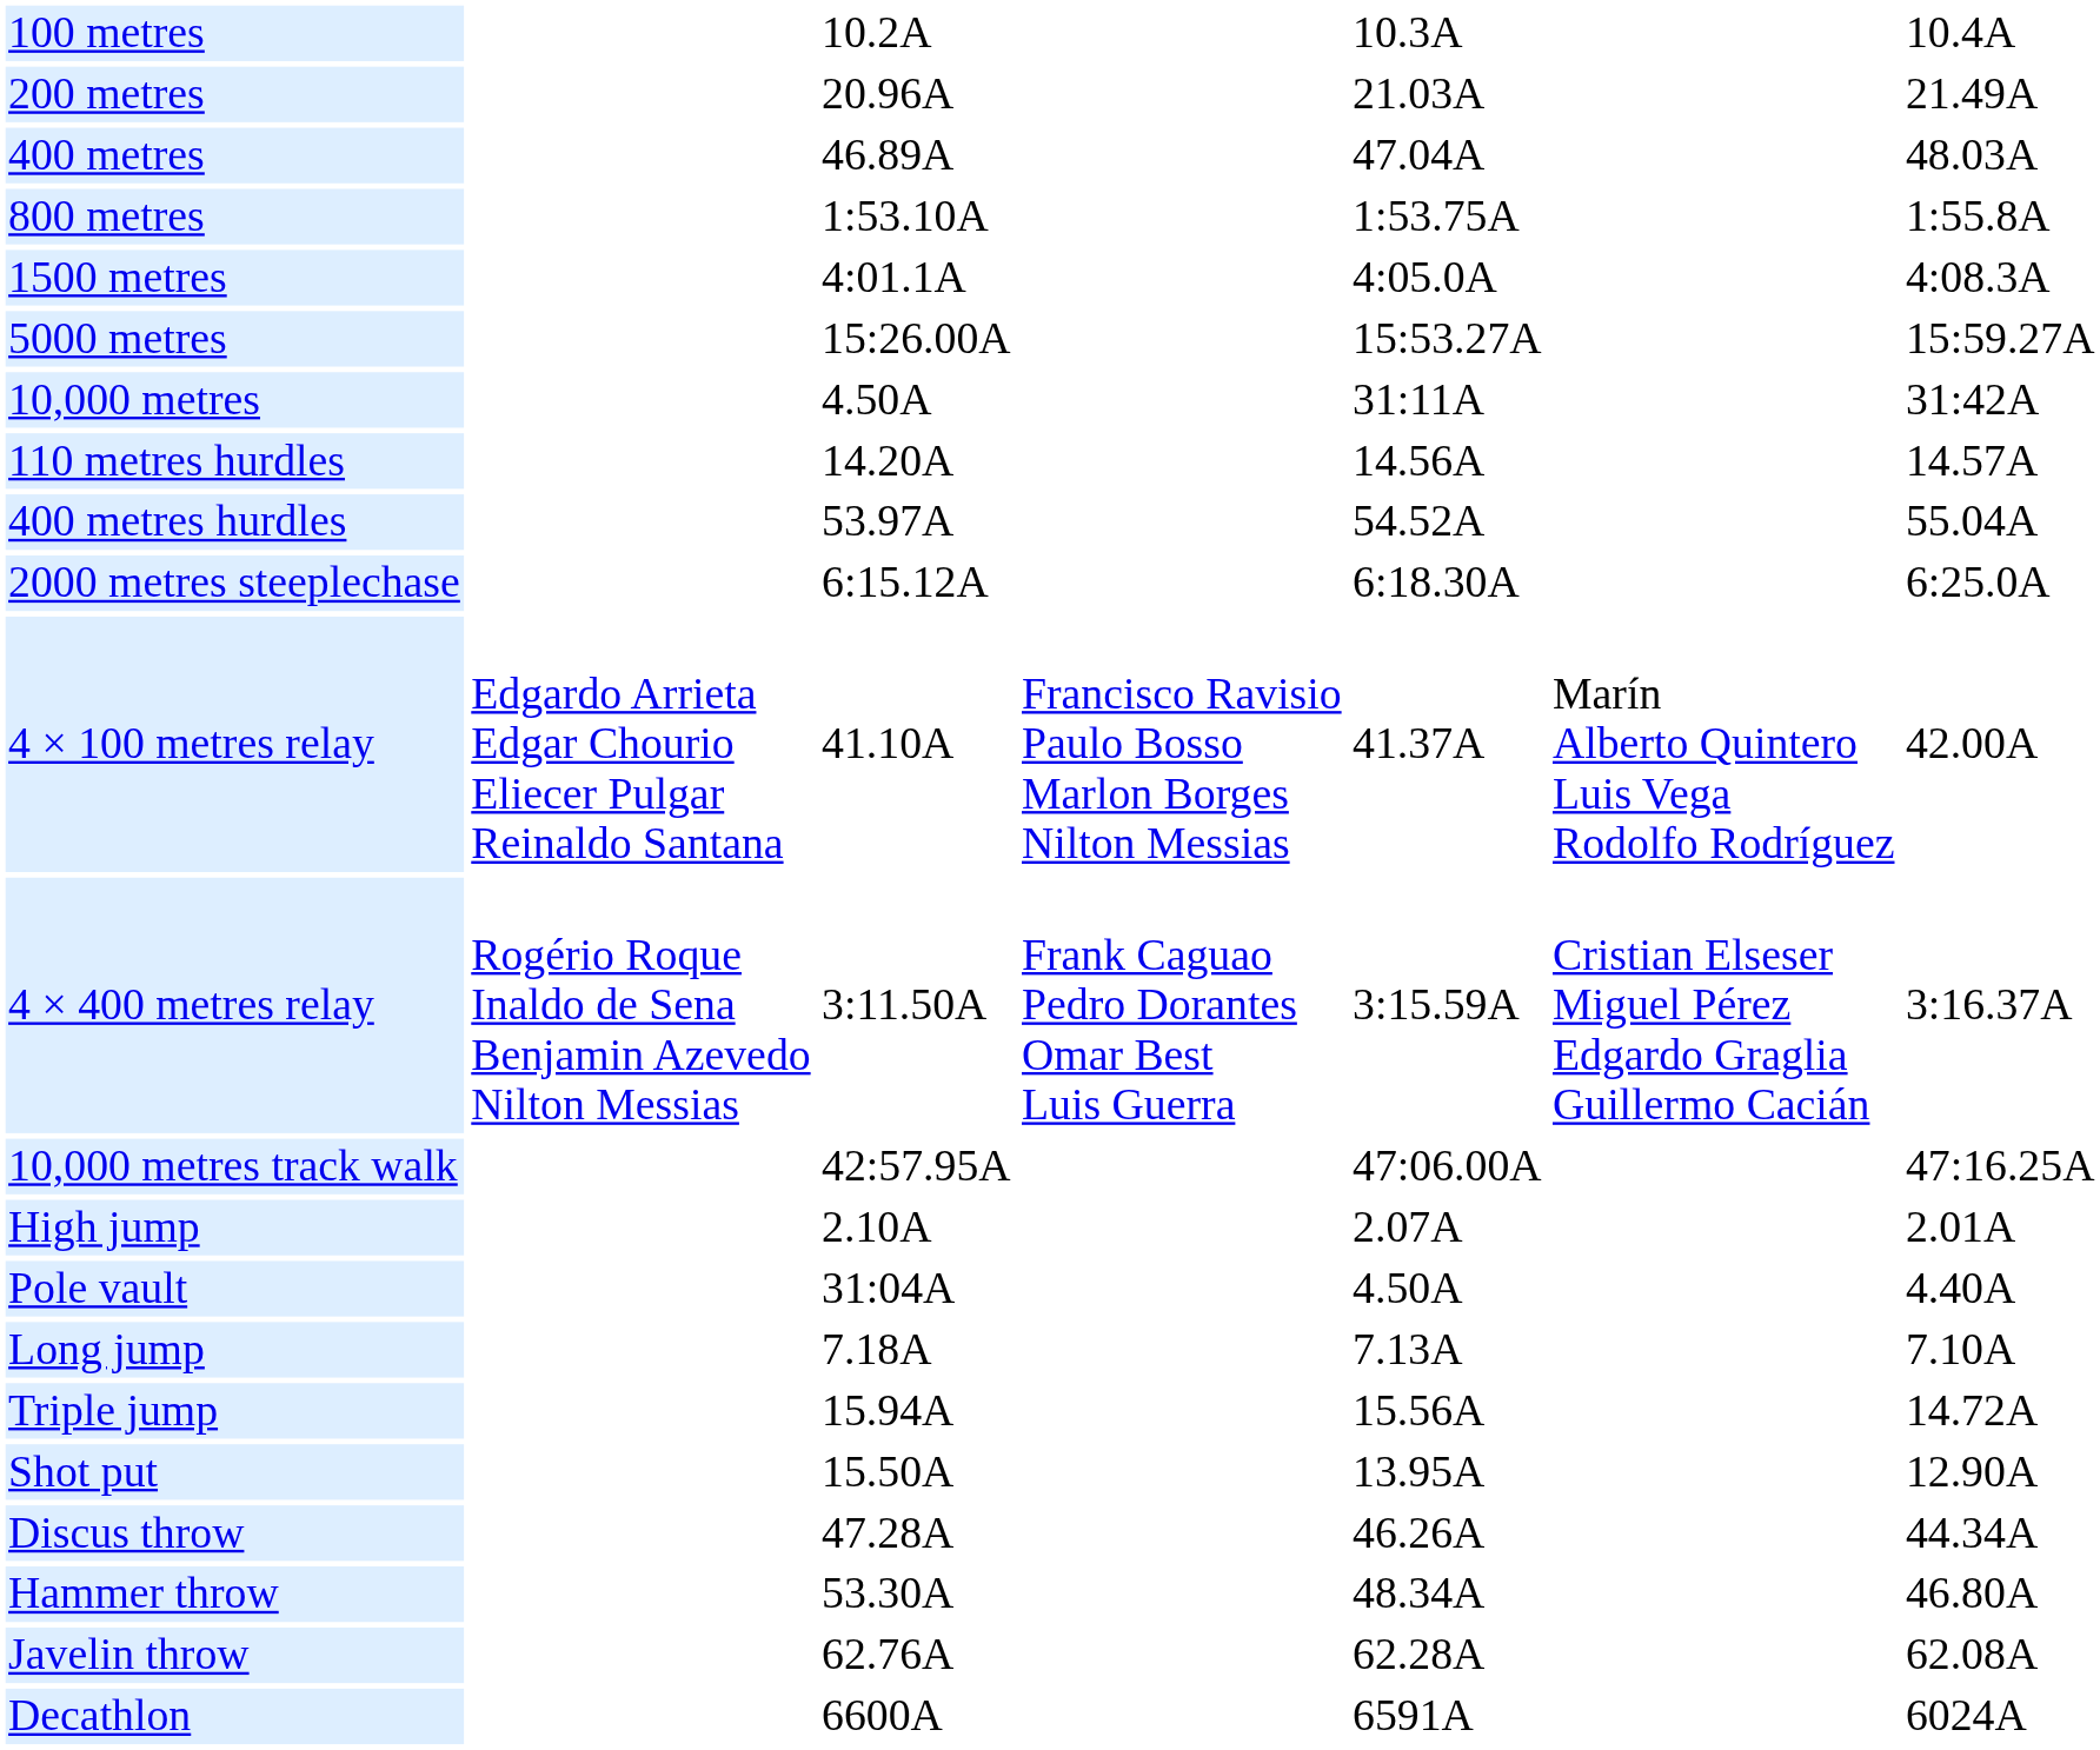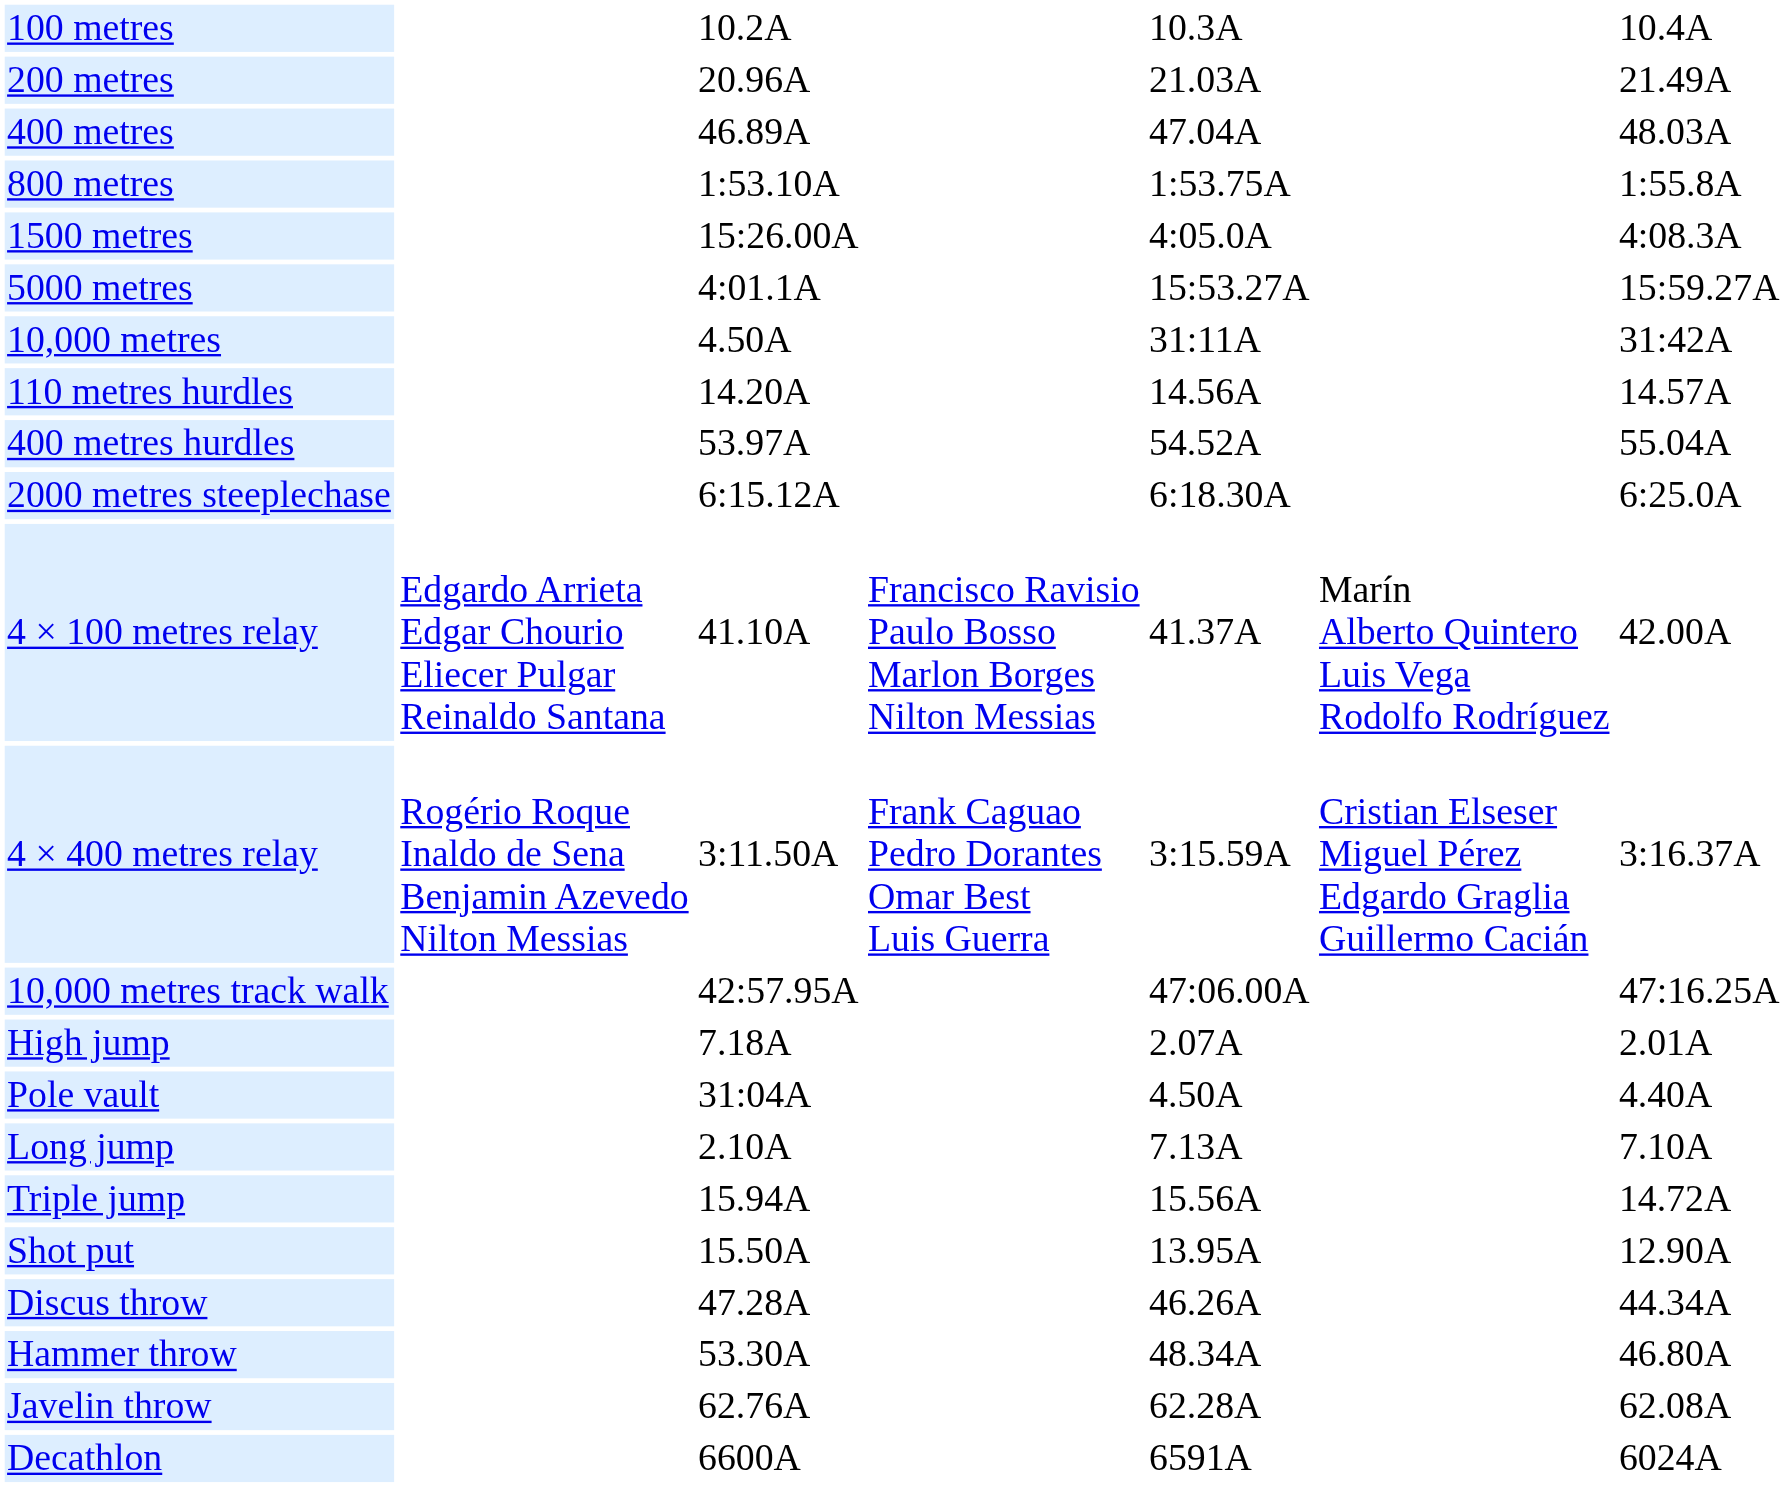 <table>
 <tr>
 <td bgcolor = DDEEFF><a href='#'>100 metres</a></td>
 <td></td>
 <td>10.2A</td>
 <td></td>
 <td>10.3A</td>
 <td></td>
 <td>10.4A</td>
 </tr>
 <tr>
 <td bgcolor = DDEEFF><a href='#'>200 metres</a></td>
 <td></td>
 <td>20.96A</td>
 <td></td>
 <td>21.03A</td>
 <td></td>
 <td>21.49A</td>
 </tr>
 <tr>
 <td bgcolor = DDEEFF><a href='#'>400 metres</a></td>
 <td></td>
 <td>46.89A</td>
 <td></td>
 <td>47.04A</td>
 <td></td>
 <td>48.03A</td>
 </tr>
 <tr>
 <td bgcolor = DDEEFF><a href='#'>800 metres</a></td>
 <td></td>
 <td>1:53.10A</td>
 <td></td>
 <td>1:53.75A</td>
 <td></td>
 <td>1:55.8A</td>
 </tr>
 <tr>
 <td bgcolor = DDEEFF><a href='#'>1500 metres</a></td>
 <td></td>
-<td>4:01.1A</td>
+<td>15:26.00A</td>
 <td></td>
 <td>4:05.0A</td>
 <td></td>
 <td>4:08.3A</td>
 </tr>
 <tr>
 <td bgcolor = DDEEFF><a href='#'>5000 metres</a></td>
 <td></td>
-<td>15:26.00A</td>
+<td>4:01.1A</td>
 <td></td>
 <td>15:53.27A</td>
 <td></td>
 <td>15:59.27A</td>
 </tr>
 <tr>
 <td bgcolor = DDEEFF><a href='#'>10,000 metres</a></td>
 <td></td>
 <td>4.50A</td>
 <td></td>
 <td>31:11A</td>
 <td></td>
 <td>31:42A</td>
 </tr>
 <tr>
 <td bgcolor = DDEEFF><a href='#'>110 metres hurdles</a></td>
 <td></td>
 <td>14.20A</td>
 <td></td>
 <td>14.56A</td>
 <td></td>
 <td>14.57A</td>
 </tr>
 <tr>
 <td bgcolor = DDEEFF><a href='#'>400 metres hurdles</a></td>
 <td></td>
 <td>53.97A</td>
 <td></td>
 <td>54.52A</td>
 <td></td>
 <td>55.04A</td>
 </tr>
 <tr>
 <td bgcolor = DDEEFF><a href='#'>2000 metres steeplechase</a></td>
 <td></td>
 <td>6:15.12A</td>
 <td></td>
 <td>6:18.30A</td>
 <td></td>
 <td>6:25.0A</td>
 </tr>
 <tr>
 <td bgcolor = DDEEFF><a href='#'>4 × 100 metres relay</a></td>
 <td><br><a href='#'>Edgardo Arrieta</a><br><a href='#'>Edgar Chourio</a><br><a href='#'>Eliecer Pulgar</a><br><a href='#'>Reinaldo Santana</a></td>
 <td>41.10A</td>
 <td><br><a href='#'>Francisco Ravisio</a><br><a href='#'>Paulo Bosso</a><br><a href='#'>Marlon Borges</a><br><a href='#'>Nilton Messias</a></td>
 <td>41.37A</td>
 <td><br>Marín<br><a href='#'>Alberto Quintero</a><br><a href='#'>Luis Vega</a><br><a href='#'>Rodolfo Rodríguez</a></td>
 <td>42.00A</td>
 </tr>
 <tr>
 <td bgcolor = DDEEFF><a href='#'>4 × 400 metres relay</a></td>
 <td><br><a href='#'>Rogério Roque</a><br><a href='#'>Inaldo de Sena</a><br><a href='#'>Benjamin Azevedo</a><br><a href='#'>Nilton Messias</a></td>
 <td>3:11.50A</td>
 <td><br><a href='#'>Frank Caguao</a><br><a href='#'>Pedro Dorantes</a><br><a href='#'>Omar Best</a><br><a href='#'>Luis Guerra</a></td>
 <td>3:15.59A</td>
 <td><br><a href='#'>Cristian Elseser</a><br><a href='#'>Miguel Pérez</a><br><a href='#'>Edgardo Graglia</a><br><a href='#'>Guillermo Cacián</a></td>
 <td>3:16.37A</td>
 </tr>
 <tr>
 <td bgcolor = DDEEFF><a href='#'>10,000 metres track walk</a></td>
 <td></td>
 <td>42:57.95A</td>
 <td></td>
 <td>47:06.00A</td>
 <td></td>
 <td>47:16.25A</td>
 </tr>
 <tr>
 <td bgcolor = DDEEFF><a href='#'>High jump</a></td>
 <td></td>
-<td>2.10A</td>
+<td>7.18A</td>
 <td></td>
 <td>2.07A</td>
 <td></td>
 <td>2.01A</td>
 </tr>
 <tr>
 <td bgcolor = DDEEFF><a href='#'>Pole vault</a></td>
 <td></td>
 <td>31:04A</td>
 <td></td>
 <td>4.50A</td>
 <td></td>
 <td>4.40A</td>
 </tr>
 <tr>
 <td bgcolor = DDEEFF><a href='#'>Long jump</a></td>
 <td></td>
-<td>7.18A</td>
+<td>2.10A</td>
 <td></td>
 <td>7.13A</td>
 <td></td>
 <td>7.10A</td>
 </tr>
 <tr>
 <td bgcolor = DDEEFF><a href='#'>Triple jump</a></td>
 <td></td>
 <td>15.94A</td>
 <td></td>
 <td>15.56A</td>
 <td></td>
 <td>14.72A</td>
 </tr>
 <tr>
 <td bgcolor = DDEEFF><a href='#'>Shot put</a></td>
 <td></td>
 <td>15.50A</td>
 <td></td>
 <td>13.95A</td>
 <td></td>
 <td>12.90A</td>
 </tr>
 <tr>
 <td bgcolor = DDEEFF><a href='#'>Discus throw</a></td>
 <td></td>
 <td>47.28A</td>
 <td></td>
 <td>46.26A</td>
 <td></td>
 <td>44.34A</td>
 </tr>
 <tr>
 <td bgcolor = DDEEFF><a href='#'>Hammer throw</a></td>
 <td></td>
 <td>53.30A</td>
 <td></td>
 <td>48.34A</td>
 <td></td>
 <td>46.80A</td>
 </tr>
 <tr>
 <td bgcolor = DDEEFF><a href='#'>Javelin throw</a></td>
 <td></td>
 <td>62.76A</td>
 <td></td>
 <td>62.28A</td>
 <td></td>
 <td>62.08A</td>
 </tr>
 <tr>
 <td bgcolor = DDEEFF><a href='#'>Decathlon</a></td>
 <td></td>
 <td>6600A</td>
 <td></td>
 <td>6591A</td>
 <td></td>
 <td>6024A</td>
 </tr>
 </table>
